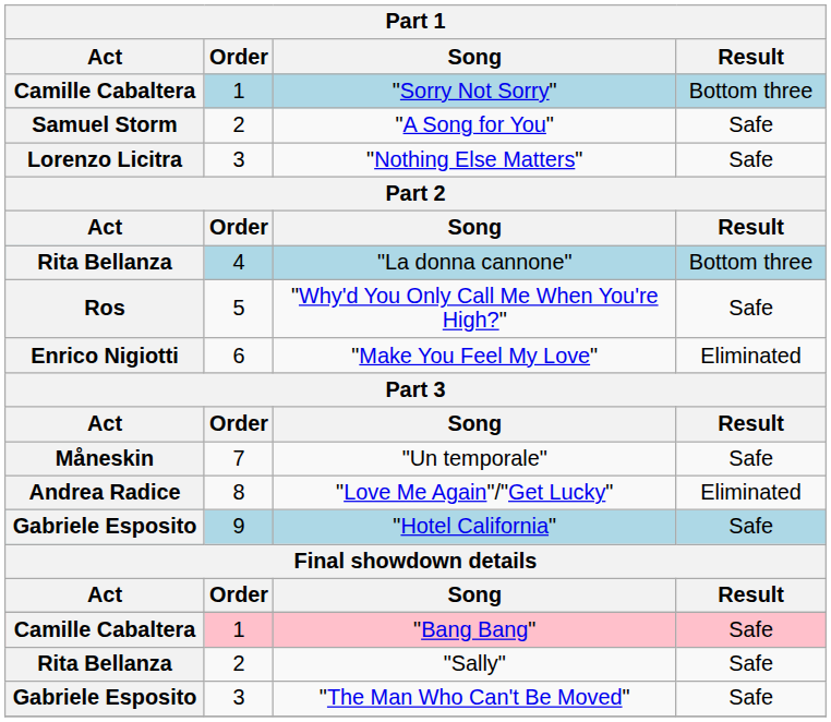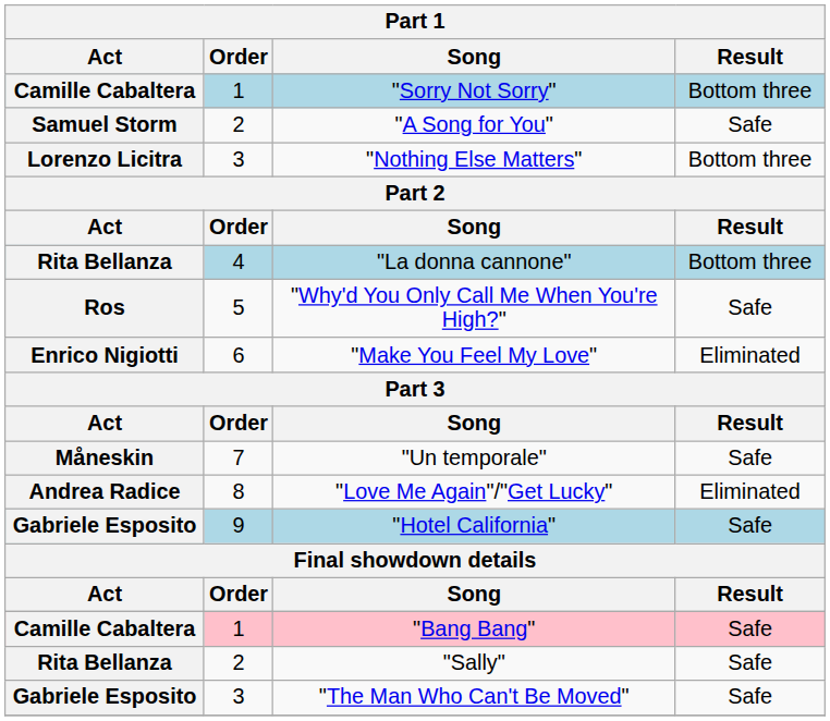 <table class="wikitable plainrowheaders" style="text-align:center;">
 <tr>
 <th colspan="4">Part 1</th>
 </tr>
 <tr>
 <th scope="col" style="width:10em;">Act</th>
 <th scope="col">Order</th>
 <th scope="col" style="width:22em;">Song</th>
 <th scope="col" style="width:7em;">Result</th>
 </tr>
 <tr style="background:lightblue;">
 <th scope="row">Camille Cabaltera</th>
 <td>1</td>
 <td>"<a href='#'>Sorry Not Sorry</a>"</td>
 <td>Bottom three</td>
 </tr>
 <tr>
 <th scope="row">Samuel Storm</th>
 <td>2</td>
 <td>"<a href='#'>A Song for You</a>"</td>
 <td>Safe</td>
 </tr>
 <tr>
 <th scope="row">Lorenzo Licitra</th>
 <td>3</td>
 <td>"<a href='#'>Nothing Else Matters</a>"</td>
-<td>Safe</td>
+<td>Bottom three</td>
 </tr>
 <tr>
 <th colspan="4">Part 2</th>
 </tr>
 <tr>
 <th scope="col" style="width:10em;">Act</th>
 <th scope="col">Order</th>
 <th scope="col" style="width:20em;">Song</th>
 <th scope="col" style="width:7em;">Result</th>
 </tr>
 <tr style="background:lightblue;">
 <th scope="row">Rita Bellanza</th>
 <td>4</td>
 <td>"La donna cannone"</td>
 <td>Bottom three</td>
 </tr>
 <tr>
 <th scope="row">Ros</th>
 <td>5</td>
 <td>"<a href='#'>Why'd You Only Call Me When You're High?</a>"</td>
 <td>Safe</td>
 </tr>
 <tr>
 <th scope="row">Enrico Nigiotti</th>
 <td>6</td>
 <td>"<a href='#'>Make You Feel My Love</a>"</td>
 <td>Eliminated</td>
 </tr>
 <tr>
 <th colspan="4">Part 3</th>
 </tr>
 <tr>
 <th scope="col" style="width:10em;">Act</th>
 <th scope="col">Order</th>
 <th scope="col" style="width:20em;">Song</th>
 <th scope="col" style="width:7em;">Result</th>
 </tr>
 <tr>
 <th scope="row">Måneskin</th>
 <td>7</td>
 <td>"Un temporale"</td>
 <td>Safe</td>
 </tr>
 <tr>
 <th scope="row">Andrea Radice</th>
 <td>8</td>
 <td>"<a href='#'>Love Me Again</a>"/"<a href='#'>Get Lucky</a>"</td>
 <td>Eliminated</td>
 </tr>
 <tr style="background:lightblue;">
 <th scope="row">Gabriele Esposito</th>
 <td>9</td>
 <td>"<a href='#'>Hotel California</a>"</td>
 <td>Safe</td>
 </tr>
 <tr>
 <th colspan="4">Final showdown details</th>
 </tr>
 <tr>
 <th scope="col" style="width:10em;">Act</th>
 <th scope="col">Order</th>
 <th scope="col" style="width:20em;">Song</th>
 <th scope="col" style="width:7em;">Result</th>
 </tr>
 <tr>
 </tr>
 <tr style="background:pink;">
 <th scope="row">Camille Cabaltera</th>
 <td>1</td>
 <td>"<a href='#'>Bang Bang</a>"</td>
 <td>Safe</td>
 </tr>
 <tr>
 <th scope="row">Rita Bellanza</th>
 <td>2</td>
 <td>"Sally"</td>
 <td>Safe</td>
 </tr>
 <tr>
 <th scope="row">Gabriele Esposito</th>
 <td>3</td>
 <td>"<a href='#'>The Man Who Can't Be Moved</a>"</td>
 <td>Safe</td>
 </tr>
 <tr>
 </tr>
 </table>
